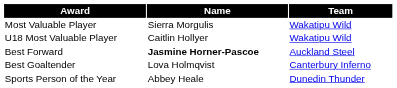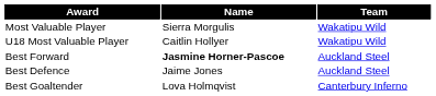 <table class="toccolours" style="width:40em">
 <tr>
 <th style="background:#000000;color:white;border:#000000 1px solid">Award</th>
 <th style="background:#000000;color:white;border:#000000 1px solid">Name</th>
 <th style="background:#000000;color:white;border:#000000 1px solid">Team</th>
 </tr>
 <tr>
 <td>Most Valuable Player</td>
 <td> Sierra Morgulis</td>
 <td><a href='#'>Wakatipu Wild</a></td>
 </tr>
 <tr>
 <td>U18 Most Valuable Player</td>
 <td> Caitlin Hollyer</td>
 <td><a href='#'>Wakatipu Wild</a></td>
 </tr>
 <tr>
 <td>Best Forward</td>
 <td><strong> Jasmine Horner-Pascoe</strong></td>
 <td><a href='#'>Auckland Steel</a></td>
 </tr>
 <tr>
+<td>Best Defence</td>
+<td> Jaime Jones</td>
+<td><a href='#'>Auckland Steel</a></td>
+</tr>
+<tr>
 <td>Best Goaltender</td>
 <td> Lova Holmqvist</td>
 <td><a href='#'>Canterbury Inferno</a></td>
 </tr>
 <tr>
-<td>Sports Person of the Year</td>
-<td> Abbey Heale</td>
-<td><a href='#'>Dunedin Thunder</a></td>
-</tr>
-<tr>
 </tr>
 </table>
